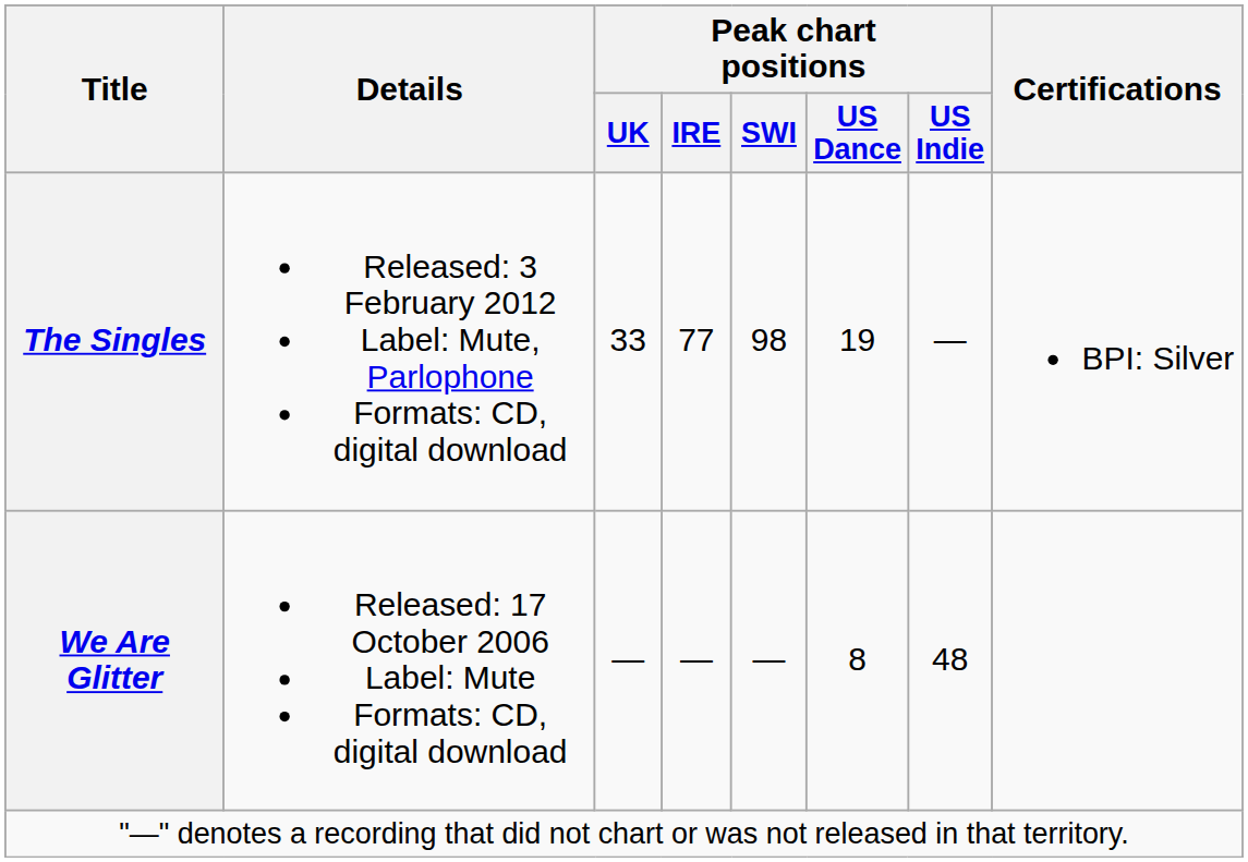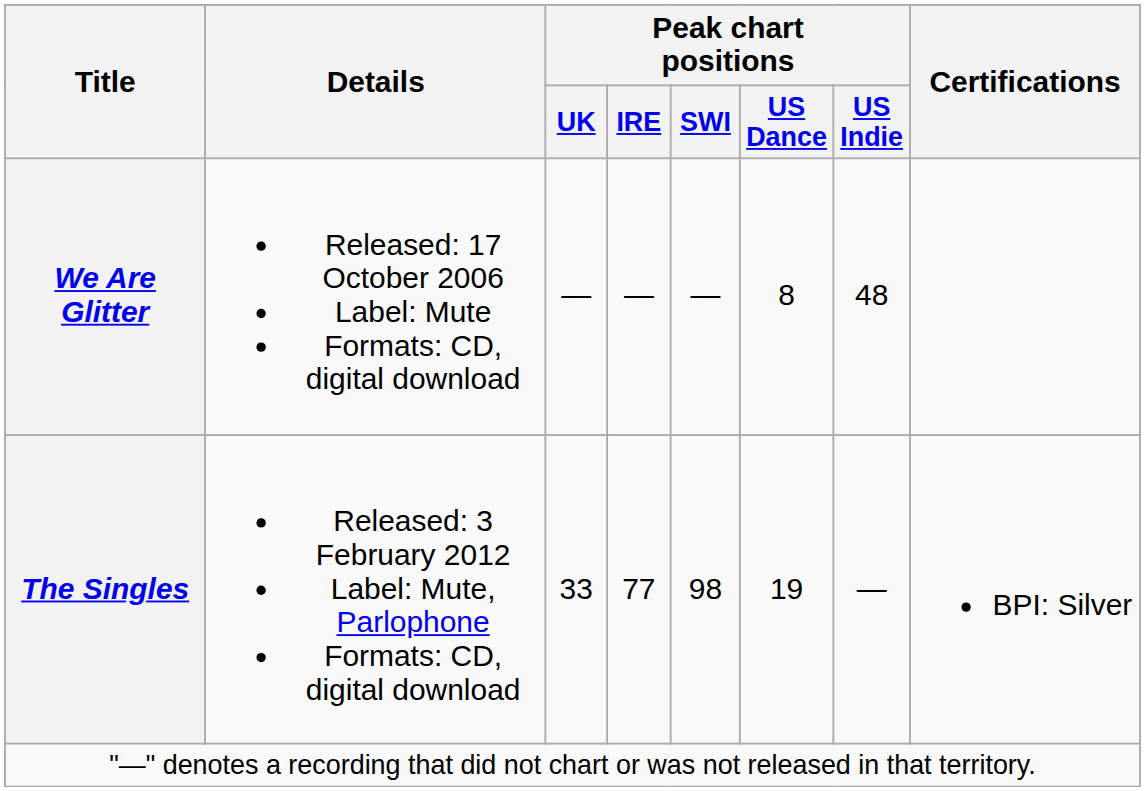 <table class="wikitable plainrowheaders" style="text-align:center">
 <tr>
 <th scope="col" rowspan="2" style="width:12em;">Title</th>
 <th scope="col" rowspan="2" style="width:18em;">Details</th>
 <th scope="col" colspan="5">Peak chart<br>positions</th>
 <th scope="col" rowspan="2" style="width:9em;">Certifications</th>
 </tr>
 <tr>
 <th scope="col" style="width:2.5em;font-size:90%;"><a href='#'>UK</a><br></th>
 <th scope="col" style="width:2.5em;font-size:90%;"><a href='#'>IRE</a><br></th>
 <th scope="col" style="width:2.5em;font-size:90%;"><a href='#'>SWI</a><br></th>
 <th scope="col" style="width:2.5em;font-size:90%;"><a href='#'>US<br>Dance</a><br></th>
 <th scope="col" style="width:2.5em;font-size:90%;"><a href='#'>US<br>Indie</a><br></th>
 </tr>
 <tr>
+<th scope="row"><em><a href='#'>We Are Glitter</a></em></th>
+<td><br><ul><li>Released: 17 October 2006</li><li>Label: Mute</li><li>Formats: CD, digital download</li></ul></td>
+<td>—</td>
+<td>—</td>
+<td>—</td>
+<td>8</td>
+<td>48</td>
+<td></td>
+</tr>
+<tr>
 <th scope="row"><em><a href='#'>The Singles</a></em></th>
 <td><br><ul><li>Released: 3 February 2012</li><li>Label: Mute, <a href='#'>Parlophone</a></li><li>Formats: CD, digital download</li></ul></td>
 <td>33</td>
 <td>77</td>
 <td>98</td>
 <td>19</td>
 <td>—</td>
 <td><br><ul><li>BPI: Silver</li></ul></td>
 </tr>
 <tr>
-<th scope="row"><em><a href='#'>We Are Glitter</a></em></th>
-<td><br><ul><li>Released: 17 October 2006</li><li>Label: Mute</li><li>Formats: CD, digital download</li></ul></td>
-<td>—</td>
-<td>—</td>
-<td>—</td>
-<td>8</td>
-<td>48</td>
-<td></td>
-</tr>
-<tr>
 <td colspan="8" style="font-size:90%">"—" denotes a recording that did not chart or was not released in that territory.</td>
 </tr>
 </table>
